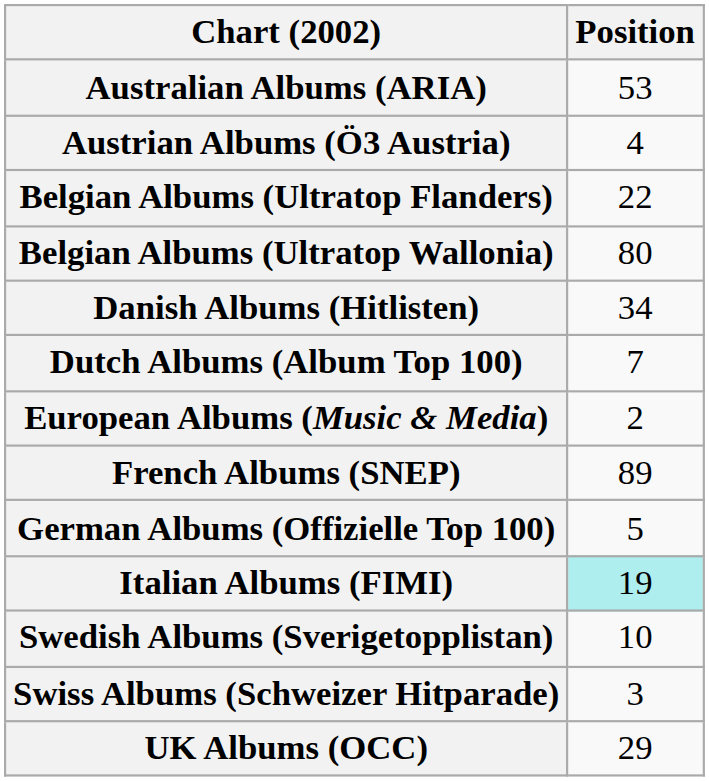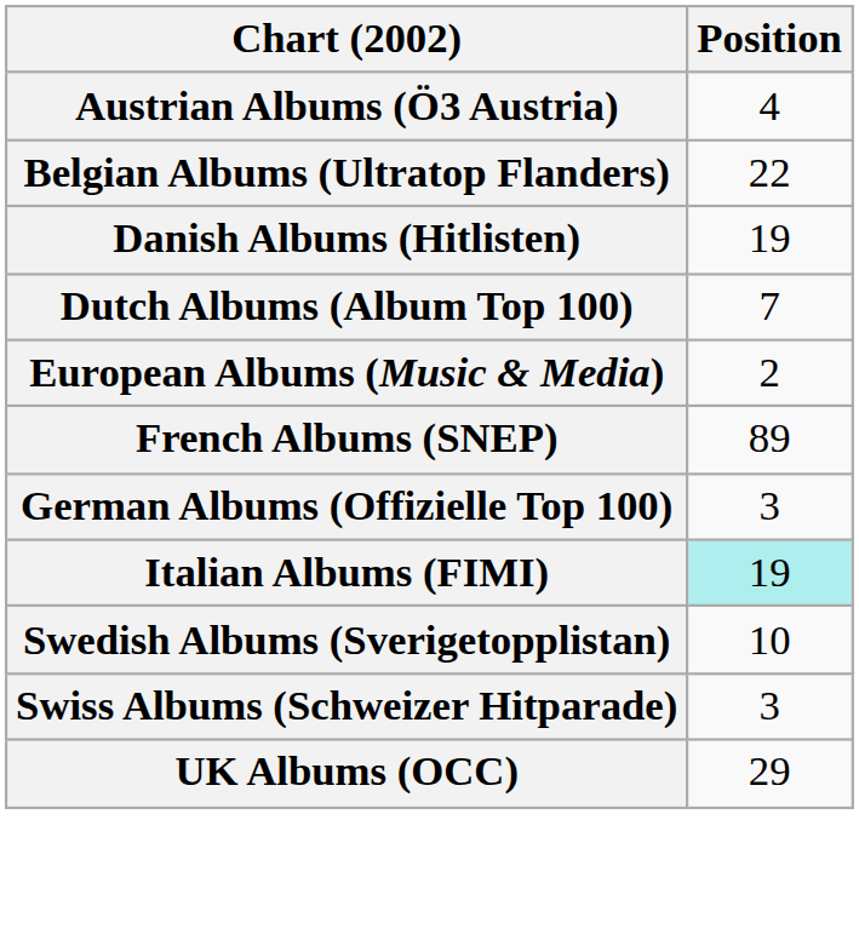 <table class="wikitable sortable plainrowheaders" style="text-align:center">
 <tr>
 <th scope="col">Chart (2002)</th>
 <th scope="col">Position</th>
-</tr>
-<tr>
-<th scope="row">Australian Albums (ARIA)</th>
-<td>53</td>
 </tr>
 <tr>
 <th scope="row">Austrian Albums (Ö3 Austria)</th>
 <td>4</td>
 </tr>
 <tr>
 <th scope="row">Belgian Albums (Ultratop Flanders)</th>
 <td>22</td>
 </tr>
 <tr>
-<th scope="row">Belgian Albums (Ultratop Wallonia)</th>
-<td>80</td>
-</tr>
-<tr>
 <th scope="row">Danish Albums (Hitlisten)</th>
-<td>34</td>
+<td>19</td>
 </tr>
 <tr>
 <th scope="row">Dutch Albums (Album Top 100)</th>
 <td>7</td>
 </tr>
 <tr>
 <th scope="row">European Albums (<em>Music & Media</em>)</th>
 <td>2</td>
 </tr>
 <tr>
 <th scope="row">French Albums (SNEP)</th>
 <td>89</td>
 </tr>
 <tr>
 <th scope="row">German Albums (Offizielle Top 100)</th>
-<td>5</td>
+<td>3</td>
 </tr>
 <tr>
 <th scope="row">Italian Albums (FIMI)</th>
 <td style="background: paleturquoise;">19</td>
 </tr>
 <tr>
 <th scope="row">Swedish Albums (Sverigetopplistan)</th>
 <td>10</td>
 </tr>
 <tr>
 <th scope="row">Swiss Albums (Schweizer Hitparade)</th>
 <td>3</td>
 </tr>
 <tr>
 <th scope="row">UK Albums (OCC)</th>
 <td>29</td>
 </tr>
 </table>
